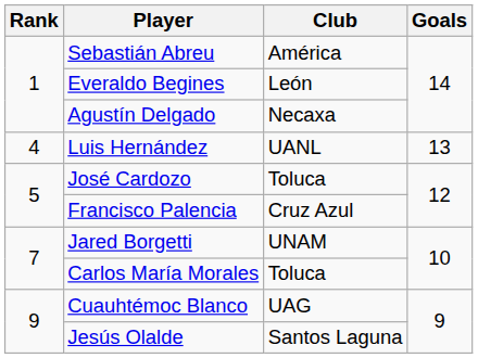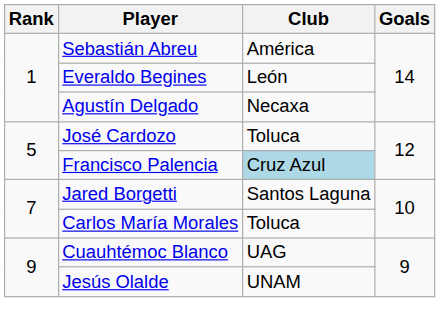 <table class="wikitable">
 <tr>
 <th>Rank</th>
 <th>Player</th>
 <th>Club</th>
 <th>Goals</th>
 </tr>
 <tr>
 <td align=center rowspan=3>1</td>
 <td> <a href='#'>Sebastián Abreu</a></td>
 <td>América</td>
 <td align=center rowspan=3>14</td>
 </tr>
 <tr>
 <td> <a href='#'>Everaldo Begines</a></td>
 <td>León</td>
 </tr>
 <tr>
 <td> <a href='#'>Agustín Delgado</a></td>
 <td>Necaxa</td>
 </tr>
 <tr>
-<td align=center rowspan=1>4</td>
-<td> <a href='#'>Luis Hernández</a></td>
-<td>UANL</td>
-<td align=center rowspan=1>13</td>
-</tr>
-<tr>
 <td align=center rowspan=2>5</td>
 <td> <a href='#'>José Cardozo</a></td>
 <td>Toluca</td>
 <td align=center rowspan=2>12</td>
 </tr>
 <tr>
 <td> <a href='#'>Francisco Palencia</a></td>
-<td>Cruz Azul</td>
+<td style="background: lightblue;">Cruz Azul</td>
 </tr>
 <tr>
 <td align=center rowspan=2>7</td>
 <td> <a href='#'>Jared Borgetti</a></td>
-<td>UNAM</td>
+<td>Santos Laguna</td>
 <td align=center rowspan=2>10</td>
 </tr>
 <tr>
 <td> <a href='#'>Carlos María Morales</a></td>
 <td>Toluca</td>
 </tr>
 <tr>
 <td align=center rowspan=2>9</td>
 <td> <a href='#'>Cuauhtémoc Blanco</a></td>
 <td>UAG</td>
 <td align=center rowspan=2>9</td>
 </tr>
 <tr>
 <td> <a href='#'>Jesús Olalde</a></td>
-<td>Santos Laguna</td>
+<td>UNAM</td>
 </tr>
 </table>
